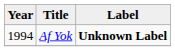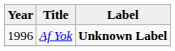 <table class="wikitable">
 <tr>
 <th style="background:#efefef;">Year</th>
 <th style="background:#efefef;">Title</th>
 <th style="background:#efefef;">Label</th>
 </tr>
 <tr>
-<td>1994</td>
+<td>1996</td>
 <td><em><a href='#'>Af Yok</a></em></td>
 <td><strong>Unknown Label</strong></td>
 </tr>
 <tr>
 </tr>
 </table>
